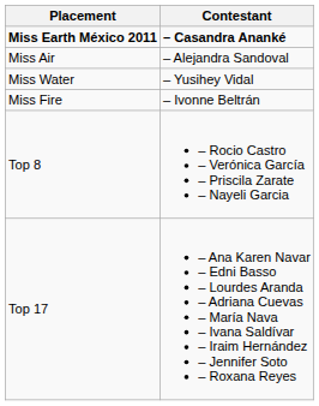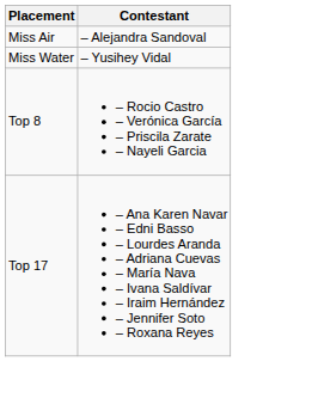 <table class="wikitable" style="font-size: 95%;">
 <tr>
 <th>Placement</th>
 <th>Contestant</th>
-</tr>
-<tr>
-<td><strong>Miss Earth México 2011</strong></td>
-<td><strong> – Casandra Ananké</strong></td>
 </tr>
 <tr>
 <td>Miss Air</td>
 <td> – Alejandra Sandoval</td>
 </tr>
 <tr>
 <td>Miss Water</td>
 <td> – Yusihey Vidal</td>
 </tr>
 <tr>
-<td>Miss Fire</td>
-<td> – Ivonne Beltrán</td>
-</tr>
-<tr>
 <td>Top 8</td>
 <td><br><ul><li> – Rocio Castro</li><li> – Verónica García</li><li> – Priscila Zarate</li><li> – Nayeli Garcia</li></ul></td>
 </tr>
 <tr>
 <td>Top 17</td>
 <td><br><ul><li> – Ana Karen Navar</li><li> – Edni Basso</li><li> – Lourdes Aranda</li><li> – Adriana Cuevas</li><li> – María Nava</li><li> – Ivana Saldívar</li><li> – Iraim Hernández</li><li> – Jennifer Soto</li><li> – Roxana Reyes</li></ul></td>
 </tr>
 </table>
